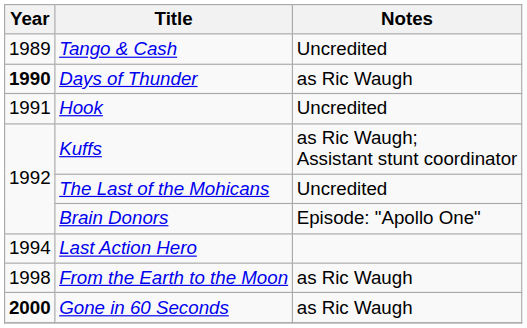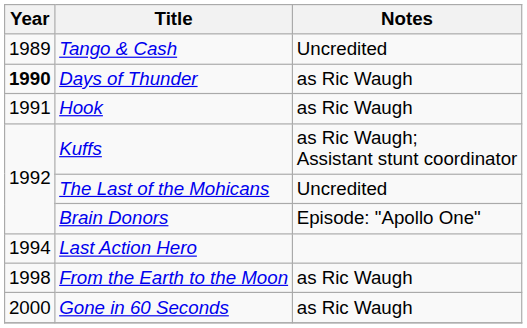 <table class="wikitable plainrowheaders">
 <tr>
 <th>Year</th>
 <th>Title</th>
 <th>Notes</th>
 </tr>
 <tr>
 <td>1989</td>
 <td><em><a href='#'>Tango & Cash</a></em></td>
 <td>Uncredited</td>
 </tr>
 <tr>
 <td><strong>1990</strong></td>
 <td><em><a href='#'>Days of Thunder</a></em></td>
 <td>as Ric Waugh</td>
 </tr>
 <tr>
 <td>1991</td>
 <td><em><a href='#'>Hook</a></em></td>
-<td>Uncredited</td>
+<td>as Ric Waugh</td>
 </tr>
 <tr>
 <td rowspan=3>1992</td>
 <td><em><a href='#'>Kuffs</a></em></td>
 <td>as Ric Waugh;<br>Assistant stunt coordinator</td>
 </tr>
 <tr>
 <td><em><a href='#'>The Last of the Mohicans</a></em></td>
 <td>Uncredited</td>
 </tr>
 <tr>
 <td><em><a href='#'>Brain Donors</a></em></td>
 <td>Episode: "Apollo One"</td>
 </tr>
 <tr>
 <td>1994</td>
 <td><em><a href='#'>Last Action Hero</a></em></td>
 <td></td>
 </tr>
 <tr>
 <td>1998</td>
 <td><em><a href='#'>From the Earth to the Moon</a></em></td>
 <td>as Ric Waugh</td>
 </tr>
 <tr>
-<td><strong>2000</strong></td>
+<td>2000</td>
 <td><em><a href='#'>Gone in 60 Seconds</a></em></td>
 <td>as Ric Waugh</td>
 </tr>
 <tr>
 </tr>
 </table>
